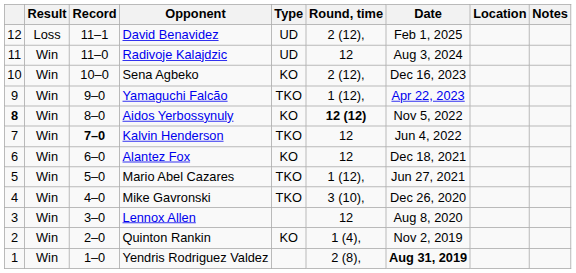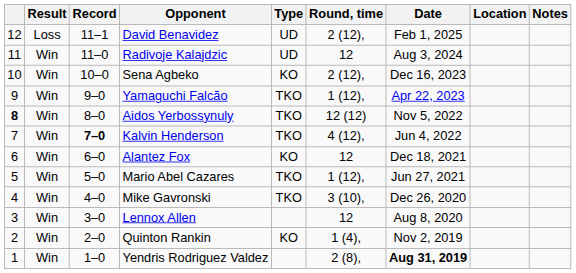 <table class=wikitable style=text-align:center>
 <tr>
 <th></th>
 <th>Result</th>
 <th>Record</th>
 <th>Opponent</th>
 <th>Type</th>
 <th>Round, time</th>
 <th>Date</th>
 <th>Location</th>
 <th>Notes</th>
 </tr>
 <tr>
 <td>12</td>
 <td>Loss</td>
 <td>11–1</td>
 <td align=left><a href='#'>David Benavidez</a></td>
 <td>UD</td>
 <td>2 (12), </td>
 <td>Feb 1, 2025</td>
 <td align=left></td>
 <td align=left></td>
 </tr>
 <tr>
 <td>11</td>
 <td>Win</td>
 <td>11–0</td>
 <td align=left><a href='#'>Radivoje Kalajdzic</a></td>
 <td>UD</td>
 <td>12</td>
 <td>Aug 3, 2024</td>
 <td align=left></td>
 <td align=left></td>
 </tr>
 <tr>
 <td>10</td>
 <td>Win</td>
 <td>10–0</td>
 <td align=left>Sena Agbeko</td>
 <td>KO</td>
 <td>2 (12), </td>
 <td>Dec 16, 2023</td>
 <td align=left></td>
 <td align=left></td>
 </tr>
 <tr>
 <td>9</td>
 <td>Win</td>
 <td>9–0</td>
 <td align=left><a href='#'>Yamaguchi Falcão</a></td>
 <td>TKO</td>
 <td>1 (12), </td>
 <td><a href='#'>Apr 22, 2023</a></td>
 <td align=left></td>
 <td align=left></td>
 </tr>
 <tr>
 <td><strong>8</strong></td>
 <td>Win</td>
 <td>8–0</td>
 <td align=left><a href='#'>Aidos Yerbossynuly</a></td>
-<td>KO</td>
-<td><strong>12 (12) </strong></td>
+<td>TKO</td>
+<td>12 (12) </td>
 <td>Nov 5, 2022</td>
 <td align=left></td>
 <td align=left></td>
 </tr>
 <tr>
 <td>7</td>
 <td>Win</td>
 <td><strong>7–0</strong></td>
 <td align=left><a href='#'>Kalvin Henderson</a></td>
 <td>TKO</td>
-<td>12</td>
+<td>4 (12), </td>
 <td>Jun 4, 2022</td>
 <td align=left></td>
 <td align=left></td>
 </tr>
 <tr>
 <td>6</td>
 <td>Win</td>
 <td>6–0</td>
 <td align=left><a href='#'>Alantez Fox</a></td>
 <td>KO</td>
 <td>12</td>
 <td>Dec 18, 2021</td>
 <td align=left></td>
 <td align=left></td>
 </tr>
 <tr>
 <td>5</td>
 <td>Win</td>
 <td>5–0</td>
 <td align=left>Mario Abel Cazares</td>
 <td>TKO</td>
 <td>1 (12), </td>
 <td>Jun 27, 2021</td>
 <td align=left></td>
 <td align=left></td>
 </tr>
 <tr>
 <td>4</td>
 <td>Win</td>
 <td>4–0</td>
 <td align=left>Mike Gavronski</td>
 <td>TKO</td>
 <td>3 (10), </td>
 <td>Dec 26, 2020</td>
 <td align=left></td>
 <td align=left></td>
 </tr>
 <tr>
 <td>3</td>
 <td>Win</td>
 <td>3–0</td>
 <td align=left><a href='#'>Lennox Allen</a></td>
 <td></td>
 <td>12</td>
 <td>Aug 8, 2020</td>
 <td align=left></td>
 <td align=left></td>
 </tr>
 <tr>
 <td>2</td>
 <td>Win</td>
 <td>2–0</td>
 <td align=left>Quinton Rankin</td>
 <td>KO</td>
 <td>1 (4), </td>
 <td>Nov 2, 2019</td>
 <td align=left></td>
 <td align=left></td>
 </tr>
 <tr>
 <td>1</td>
 <td>Win</td>
 <td>1–0</td>
 <td align=left>Yendris Rodriguez Valdez</td>
 <td></td>
 <td>2 (8), </td>
 <td><strong>Aug 31, 2019</strong></td>
 <td align=left></td>
 <td align=left></td>
 </tr>
 </table>
